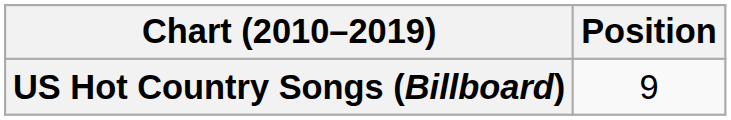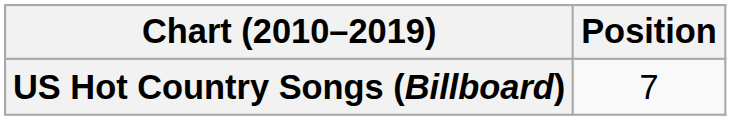 <table class="wikitable plainrowheaders" style="text-align:center">
 <tr>
 <th scope="col">Chart (2010–2019)</th>
 <th scope="col">Position</th>
 </tr>
 <tr>
 <th scope="row">US Hot Country Songs (<em>Billboard</em>)</th>
-<td>9</td>
+<td>7</td>
 </tr>
 </table>
